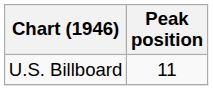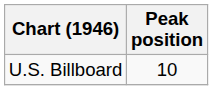 <table class="wikitable sortable">
 <tr>
 <th align="left">Chart (1946)</th>
 <th align="left">Peak<br>position</th>
 </tr>
 <tr>
 <td align="left">U.S. Billboard</td>
-<td style="text-align:center;">11</td>
+<td style="text-align:center;">10</td>
 </tr>
 <tr>
 </tr>
 </table>
